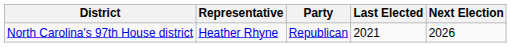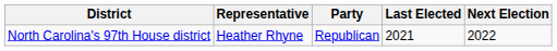 <table class="wikitable">
 <tr>
 <th>District</th>
 <th>Representative</th>
 <th>Party</th>
 <th>Last Elected</th>
 <th>Next Election</th>
 </tr>
 <tr>
 <td><a href='#'>North Carolina's 97th House district</a></td>
 <td><a href='#'>Heather Rhyne</a></td>
 <td><a href='#'>Republican</a></td>
 <td>2021</td>
-<td>2026</td>
+<td>2022</td>
 </tr>
 </table>
